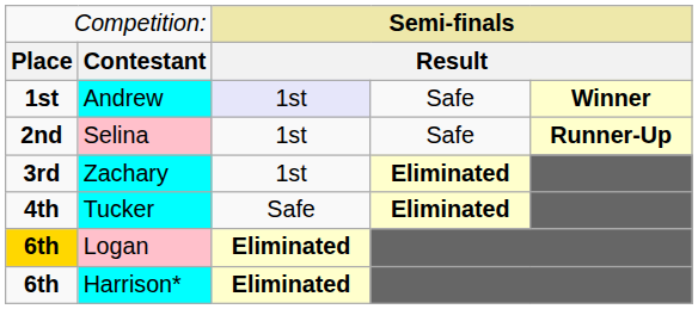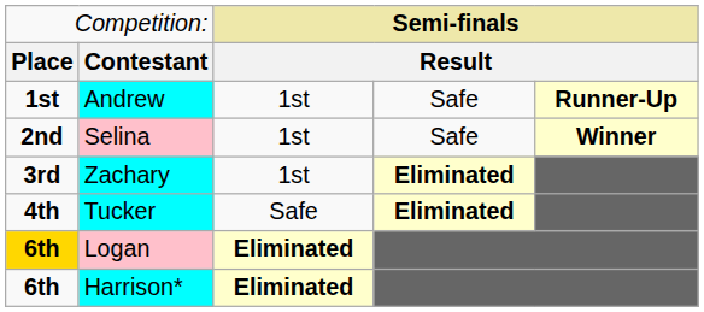 <table class="wikitable">
 <tr>
 <td width=30% colspan="2" align="right"><em>Competition:</em></td>
 <td colspan="11" bgcolor="palegoldenrod" align="Center"><strong>Semi-finals</strong></td>
 </tr>
 <tr>
 <th>Place</th>
 <th>Contestant</th>
 <th colspan="14" align="center">Result</th>
 </tr>
 <tr>
 <td align="center"><strong>1st</strong></td>
 <td bgcolor="cyan">Andrew</td>
-<td align="center" style="background: lavender;">1st</td>
+<td align="center">1st</td>
 <td align="center">Safe</td>
-<td bgcolor="FFFFCC" align="center"><strong>Winner</strong></td>
+<td bgcolor="FFFFCC" align="center"><strong>Runner-Up</strong></td>
 </tr>
 <tr>
 <td align="center"><strong>2nd</strong></td>
 <td bgcolor="pink">Selina</td>
 <td align="center">1st</td>
 <td align="center">Safe</td>
-<td bgcolor="FFFFCC" align="center"><strong>Runner-Up</strong></td>
+<td bgcolor="FFFFCC" align="center"><strong>Winner</strong></td>
 </tr>
 <tr>
 <td align="center"><strong>3rd</strong></td>
 <td bgcolor="cyan">Zachary</td>
 <td align="center">1st</td>
 <td bgcolor="FFFFCC" align="center"><strong>Eliminated</strong></td>
 <td colspan="1" bgcolor="666666"></td>
 </tr>
 <tr>
 <td align="center"><strong>4th</strong></td>
 <td bgcolor="cyan">Tucker</td>
 <td align="center">Safe</td>
 <td bgcolor="FFFFCC" align="center"><strong>Eliminated</strong></td>
 <td colspan="1" bgcolor="666666"></td>
 </tr>
 <tr>
 <td align="center" style="background: gold;"><strong>6th</strong></td>
 <td bgcolor="pink">Logan</td>
 <td bgcolor="FFFFCC" align="center"><strong>Eliminated</strong></td>
 <td colspan="2" bgcolor="666666"></td>
 </tr>
 <tr>
 <td align="center"><strong>6th</strong></td>
 <td bgcolor="cyan">Harrison*</td>
 <td bgcolor="FFFFCC" align="center"><strong>Eliminated</strong></td>
 <td colspan="2" bgcolor="666666"></td>
 </tr>
 </table>
